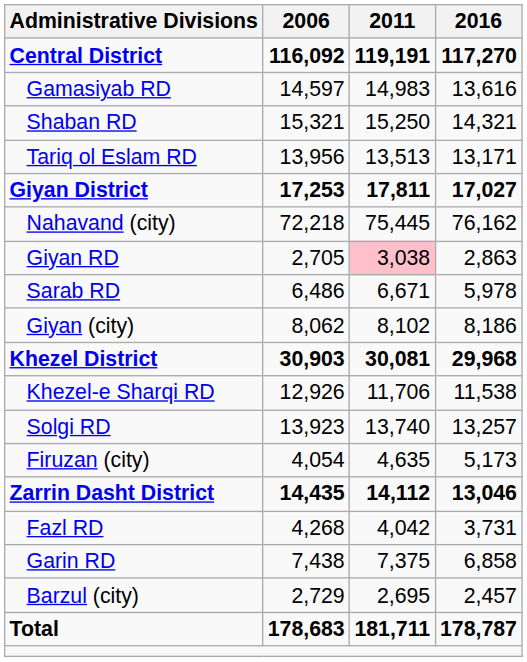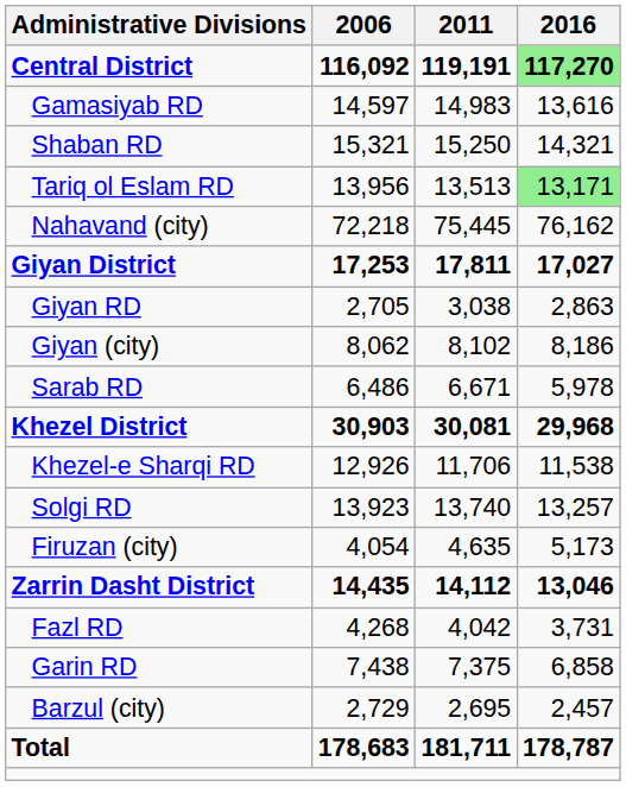 <table class="wikitable">
 <tr>
 <th>Administrative Divisions</th>
 <th>2006</th>
 <th>2011</th>
 <th>2016</th>
 </tr>
 <tr>
 <td><strong><a href='#'>Central District</a></strong></td>
 <td style="text-align: right;"><strong>116,092</strong></td>
 <td style="text-align: right;"><strong>119,191</strong></td>
-<td style="text-align: right;"><strong>117,270</strong></td>
+<td style="background: lightgreen; text-align: right;"><strong>117,270</strong></td>
 </tr>
 <tr>
 <td style="padding-left: 1em;"><a href='#'>Gamasiyab RD</a></td>
 <td style="text-align: right;">14,597</td>
 <td style="text-align: right;">14,983</td>
 <td style="text-align: right;">13,616</td>
 </tr>
 <tr>
 <td style="padding-left: 1em;"><a href='#'>Shaban RD</a></td>
 <td style="text-align: right;">15,321</td>
 <td style="text-align: right;">15,250</td>
 <td style="text-align: right;">14,321</td>
 </tr>
 <tr>
 <td style="padding-left: 1em;"><a href='#'>Tariq ol Eslam RD</a></td>
 <td style="text-align: right;">13,956</td>
 <td style="text-align: right;">13,513</td>
-<td style="text-align: right;">13,171</td>
+<td style="background: lightgreen; text-align: right;">13,171</td>
+</tr>
+<tr>
+<td style="padding-left: 1em;"><a href='#'>Nahavand</a> (city)</td>
+<td style="text-align: right;">72,218</td>
+<td style="text-align: right;">75,445</td>
+<td style="text-align: right;">76,162</td>
 </tr>
 <tr>
 <td><strong><a href='#'>Giyan District</a></strong></td>
 <td style="text-align: right;"><strong>17,253</strong></td>
 <td style="text-align: right;"><strong>17,811</strong></td>
 <td style="text-align: right;"><strong>17,027</strong></td>
 </tr>
 <tr>
-<td style="padding-left: 1em;"><a href='#'>Nahavand</a> (city)</td>
-<td style="text-align: right;">72,218</td>
-<td style="text-align: right;">75,445</td>
-<td style="text-align: right;">76,162</td>
+<td style="padding-left: 1em;"><a href='#'>Giyan RD</a></td>
+<td style="text-align: right;">2,705</td>
+<td style="text-align: right;">3,038</td>
+<td style="text-align: right;">2,863</td>
 </tr>
 <tr>
-<td style="padding-left: 1em;"><a href='#'>Giyan RD</a></td>
-<td style="text-align: right;">2,705</td>
-<td style="background: pink; text-align: right;">3,038</td>
-<td style="text-align: right;">2,863</td>
+<td style="padding-left: 1em;"><a href='#'>Giyan</a> (city)</td>
+<td style="text-align: right;">8,062</td>
+<td style="text-align: right;">8,102</td>
+<td style="text-align: right;">8,186</td>
 </tr>
 <tr>
 <td style="padding-left: 1em;"><a href='#'>Sarab RD</a></td>
 <td style="text-align: right;">6,486</td>
 <td style="text-align: right;">6,671</td>
 <td style="text-align: right;">5,978</td>
-</tr>
-<tr>
-<td style="padding-left: 1em;"><a href='#'>Giyan</a> (city)</td>
-<td style="text-align: right;">8,062</td>
-<td style="text-align: right;">8,102</td>
-<td style="text-align: right;">8,186</td>
 </tr>
 <tr>
 <td><strong><a href='#'>Khezel District</a></strong></td>
 <td style="text-align: right;"><strong>30,903</strong></td>
 <td style="text-align: right;"><strong>30,081</strong></td>
 <td style="text-align: right;"><strong>29,968</strong></td>
 </tr>
 <tr>
 <td style="padding-left: 1em;"><a href='#'>Khezel-e Sharqi RD</a></td>
 <td style="text-align: right;">12,926</td>
 <td style="text-align: right;">11,706</td>
 <td style="text-align: right;">11,538</td>
 </tr>
 <tr>
 <td style="padding-left: 1em;"><a href='#'>Solgi RD</a></td>
 <td style="text-align: right;">13,923</td>
 <td style="text-align: right;">13,740</td>
 <td style="text-align: right;">13,257</td>
 </tr>
 <tr>
 <td style="padding-left: 1em;"><a href='#'>Firuzan</a> (city)</td>
 <td style="text-align: right;">4,054</td>
 <td style="text-align: right;">4,635</td>
 <td style="text-align: right;">5,173</td>
 </tr>
 <tr>
 <td><strong><a href='#'>Zarrin Dasht District</a></strong></td>
 <td style="text-align: right;"><strong>14,435</strong></td>
 <td style="text-align: right;"><strong>14,112</strong></td>
 <td style="text-align: right;"><strong>13,046</strong></td>
 </tr>
 <tr>
 <td style="padding-left: 1em;"><a href='#'>Fazl RD</a></td>
 <td style="text-align: right;">4,268</td>
 <td style="text-align: right;">4,042</td>
 <td style="text-align: right;">3,731</td>
 </tr>
 <tr>
 <td style="padding-left: 1em;"><a href='#'>Garin RD</a></td>
 <td style="text-align: right;">7,438</td>
 <td style="text-align: right;">7,375</td>
 <td style="text-align: right;">6,858</td>
 </tr>
 <tr>
 <td style="padding-left: 1em;"><a href='#'>Barzul</a> (city)</td>
 <td style="text-align: right;">2,729</td>
 <td style="text-align: right;">2,695</td>
 <td style="text-align: right;">2,457</td>
 </tr>
 <tr>
 <td><strong>Total</strong></td>
 <td style="text-align: right;"><strong>178,683</strong></td>
 <td style="text-align: right;"><strong>181,711</strong></td>
 <td style="text-align: right;"><strong>178,787</strong></td>
 </tr>
 <tr>
 <td colspan=4></td>
 </tr>
 </table>
